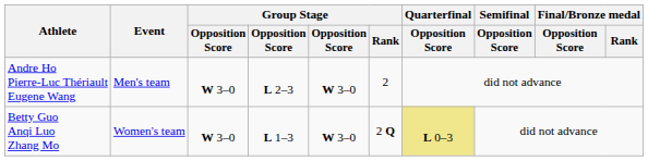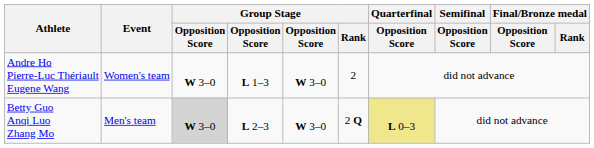 <table class="wikitable" style="font-size:90%">
 <tr>
 <th rowspan=2>Athlete</th>
 <th rowspan=2>Event</th>
 <th colspan=4>Group Stage</th>
 <th>Quarterfinal</th>
 <th>Semifinal</th>
 <th colspan=2>Final/Bronze medal</th>
 </tr>
 <tr style="font-size:95%">
 <th>Opposition<br>Score</th>
 <th>Opposition<br>Score</th>
 <th>Opposition<br>Score</th>
 <th>Rank</th>
 <th>Opposition<br>Score</th>
 <th>Opposition<br>Score</th>
 <th>Opposition<br>Score</th>
 <th>Rank</th>
 </tr>
 <tr align=center>
 <td align=left><a href='#'>Andre Ho</a><br><a href='#'>Pierre-Luc Thériault</a><br><a href='#'>Eugene Wang</a></td>
-<td align=left><a href='#'>Men's team</a></td>
+<td align=left><a href='#'>Women's team</a></td>
 <td><br><strong>W</strong> 3–0</td>
-<td><br><strong>L</strong> 2–3</td>
+<td><br><strong>L</strong> 1–3</td>
 <td><br><strong>W</strong> 3–0</td>
 <td>2</td>
 <td colspan="4">did not advance</td>
 </tr>
 <tr align=center>
 <td align=left><a href='#'>Betty Guo</a><br><a href='#'>Anqi Luo</a><br><a href='#'>Zhang Mo</a></td>
-<td align=left><a href='#'>Women's team</a></td>
-<td><br><strong>W</strong> 3–0</td>
-<td><br><strong>L</strong> 1–3</td>
+<td align=left><a href='#'>Men's team</a></td>
+<td style="background: lightgrey;"><br><strong>W</strong> 3–0</td>
+<td><br><strong>L</strong> 2–3</td>
 <td><br><strong>W</strong> 3–0</td>
 <td>2 <strong>Q</strong></td>
 <td style="background: khaki;"><br><strong>L</strong> 0–3</td>
 <td colspan="3">did not advance</td>
 </tr>
 </table>
